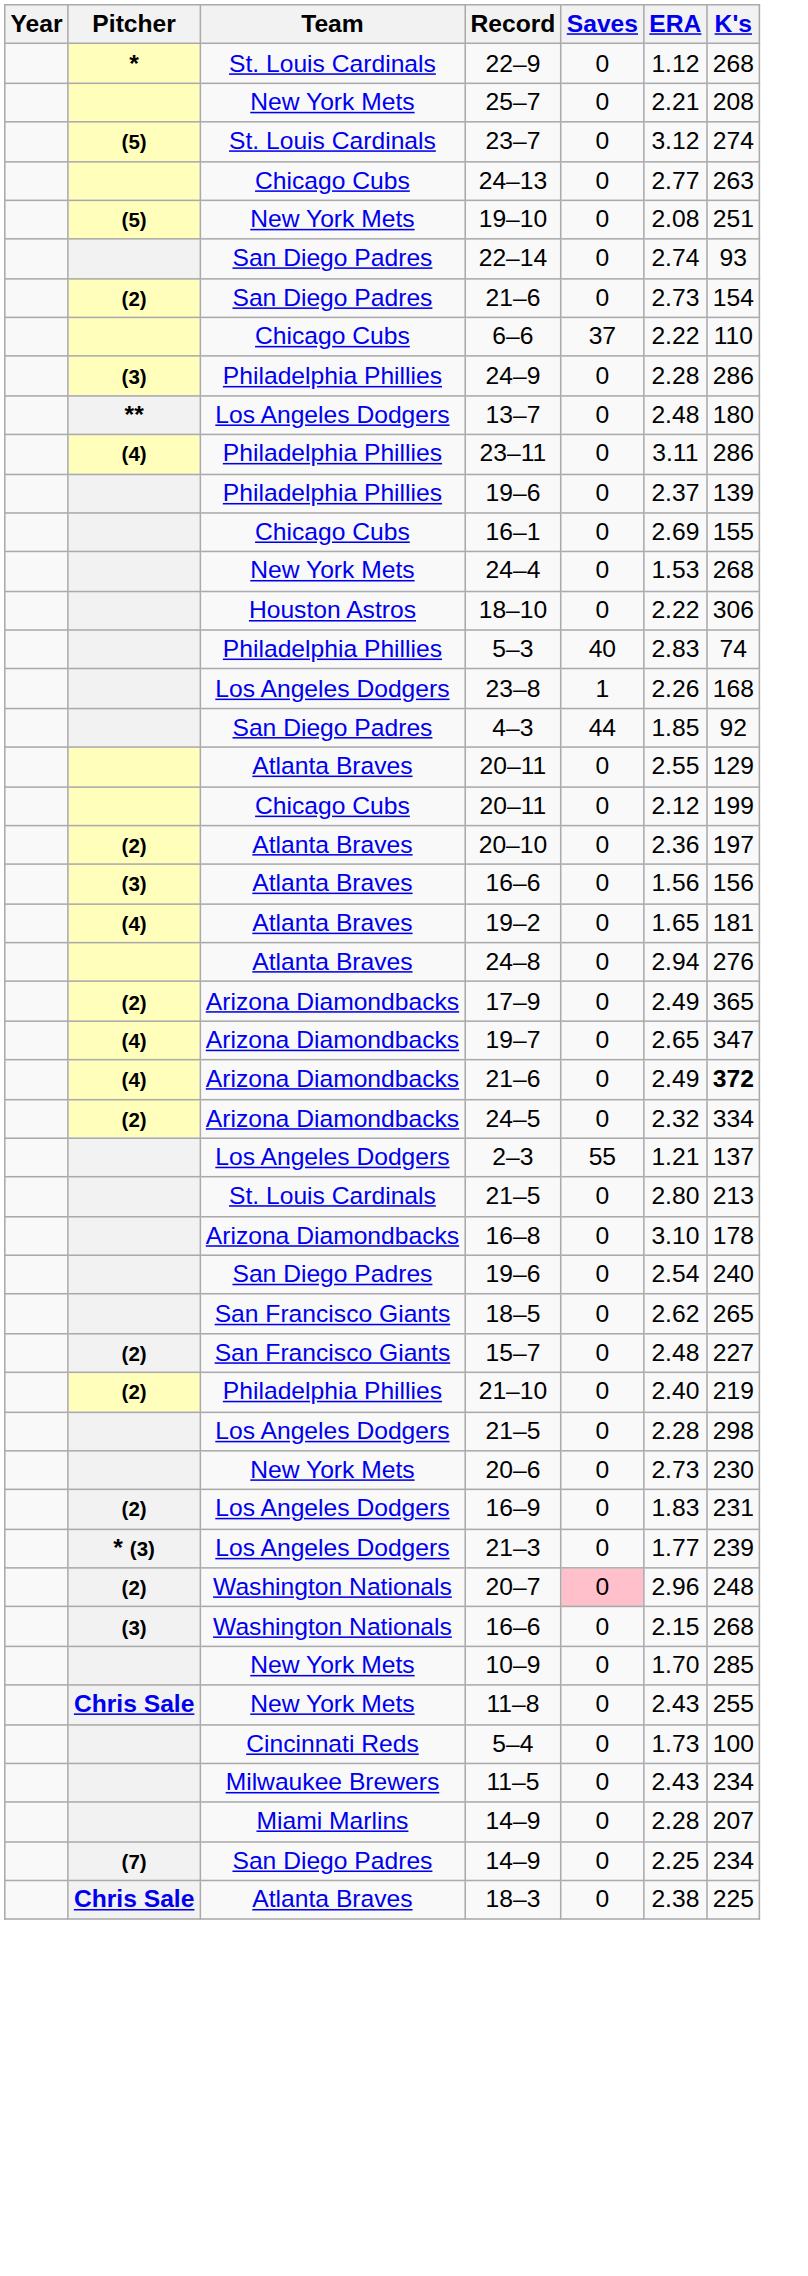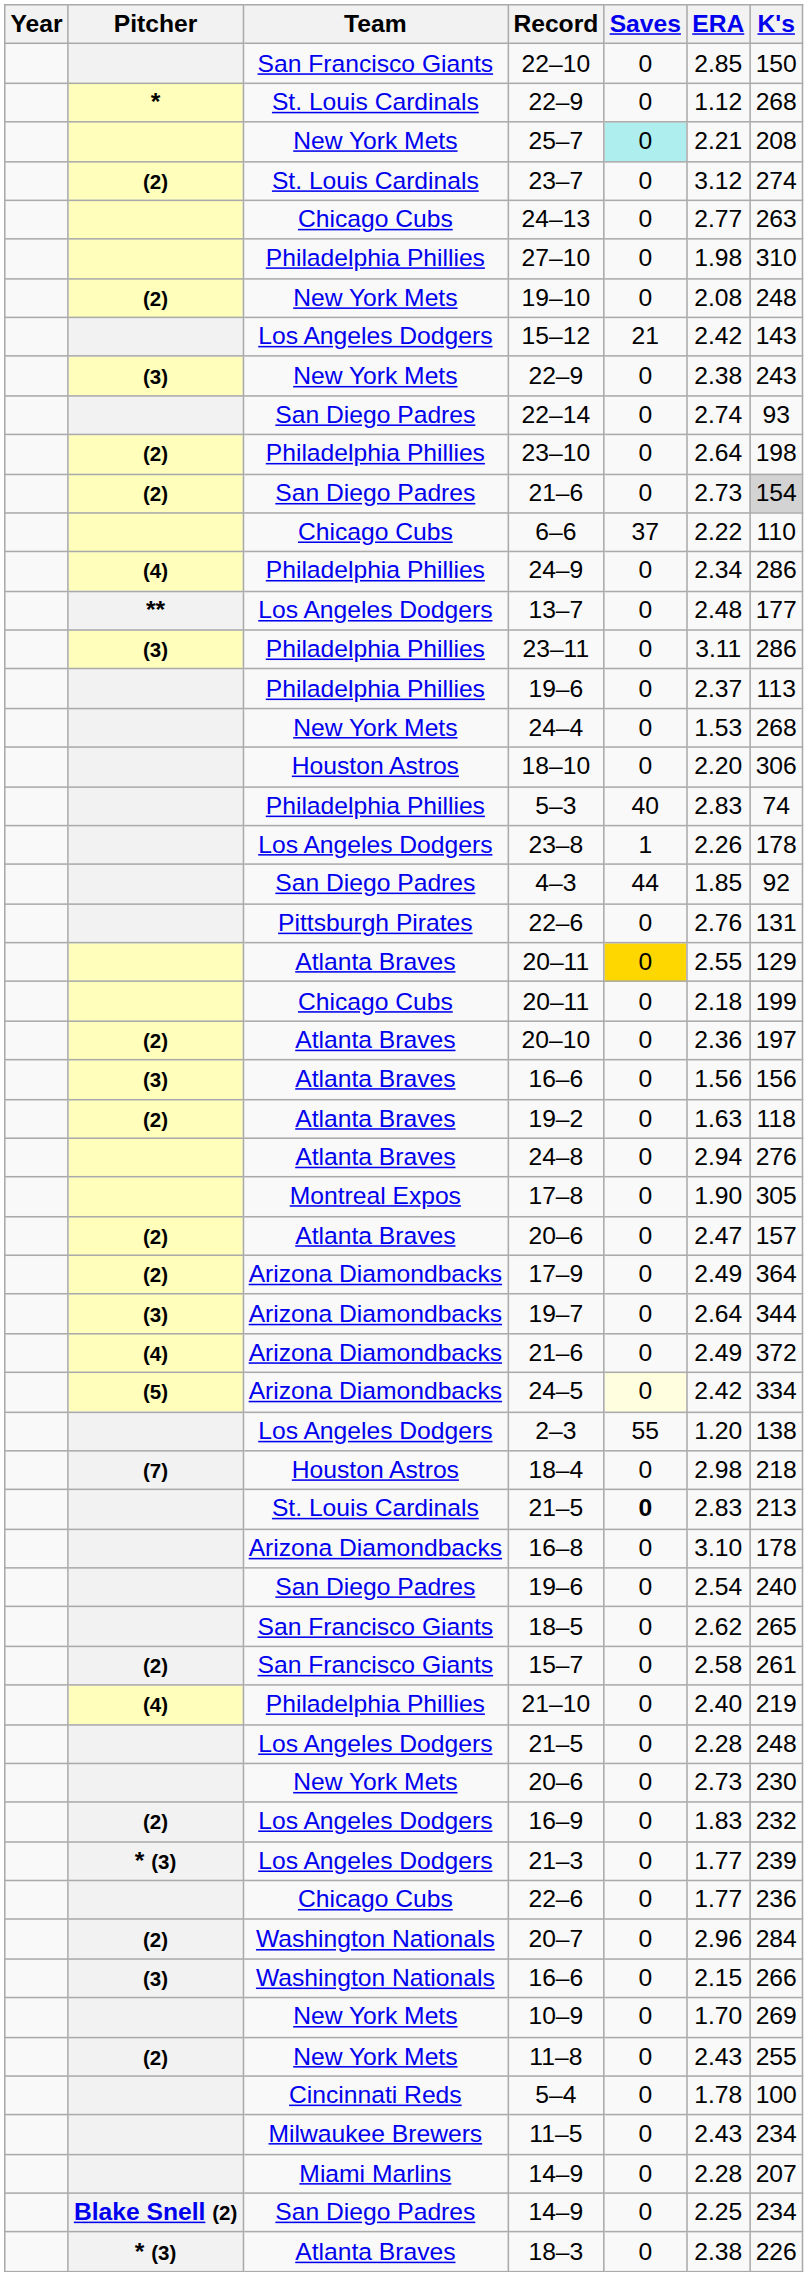 <table class="wikitable sortable plainrowheaders" style="text-align:center">
 <tr>
 <th scope="col">Year</th>
 <th scope="col">Pitcher</th>
 <th scope="col">Team</th>
 <th data-sort-type="number">Record</th>
 <th><a href='#'>Saves</a></th>
 <th><a href='#'>ERA</a></th>
 <th><a href='#'>K's</a></th>
+</tr>
+<tr>
+<td></td>
+<th scope="row" style="text-align:center"></th>
+<td><a href='#'>San Francisco Giants</a></td>
+<td>22–10</td>
+<td>0</td>
+<td>2.85</td>
+<td>150</td>
 </tr>
 <tr>
 <td></td>
 <th scope="row" style="text-align:center; background:#ffb;">*</th>
 <td><a href='#'>St. Louis Cardinals</a></td>
 <td>22–9</td>
 <td>0</td>
 <td>1.12</td>
 <td>268</td>
 </tr>
 <tr>
 <td></td>
 <th scope="row" style="text-align:center; background:#ffb;"></th>
 <td><a href='#'>New York Mets</a></td>
 <td>25–7</td>
-<td>0</td>
+<td style="background: paleturquoise;">0</td>
 <td>2.21</td>
 <td>208</td>
 </tr>
 <tr>
 <td></td>
-<th scope="row" style="text-align:center; background:#ffb;"> <small>(5)</small></th>
+<th scope="row" style="text-align:center; background:#ffb;"> <small>(2)</small></th>
 <td><a href='#'>St. Louis Cardinals</a></td>
 <td>23–7</td>
 <td>0</td>
 <td>3.12</td>
 <td>274</td>
 </tr>
 <tr>
 <td></td>
 <th scope="row" style="text-align:center; background:#ffb;"></th>
 <td><a href='#'>Chicago Cubs</a></td>
 <td>24–13</td>
 <td>0</td>
 <td>2.77</td>
 <td>263</td>
 </tr>
 <tr>
 <td></td>
-<th scope="row" style="text-align:center; background:#ffb;"> <small>(5)</small></th>
+<th scope="row" style="text-align:center; background:#ffb;"></th>
+<td><a href='#'>Philadelphia Phillies</a></td>
+<td>27–10</td>
+<td>0</td>
+<td>1.98</td>
+<td>310</td>
+</tr>
+<tr>
+<td></td>
+<th scope="row" style="text-align:center; background:#ffb;"> <small>(2)</small></th>
 <td><a href='#'>New York Mets</a></td>
 <td>19–10</td>
 <td>0</td>
 <td>2.08</td>
-<td>251</td>
+<td>248</td>
+</tr>
+<tr>
+<td></td>
+<th scope="row" style="text-align:center"></th>
+<td><a href='#'>Los Angeles Dodgers</a></td>
+<td>15–12</td>
+<td>21</td>
+<td>2.42</td>
+<td>143</td>
+</tr>
+<tr>
+<td></td>
+<th scope="row" style="text-align:center; background:#ffb;"> <small>(3)</small></th>
+<td><a href='#'>New York Mets</a></td>
+<td>22–9</td>
+<td>0</td>
+<td>2.38</td>
+<td>243</td>
 </tr>
 <tr>
 <td></td>
 <th scope="row" style="text-align:center"></th>
 <td><a href='#'>San Diego Padres</a></td>
 <td>22–14</td>
 <td>0</td>
 <td>2.74</td>
 <td>93</td>
 </tr>
 <tr>
 <td></td>
 <th scope="row" style="text-align:center; background:#ffb;"> <small>(2)</small></th>
+<td><a href='#'>Philadelphia Phillies</a></td>
+<td>23–10</td>
+<td>0</td>
+<td>2.64</td>
+<td>198</td>
+</tr>
+<tr>
+<td></td>
+<th scope="row" style="text-align:center; background:#ffb;"> <small>(2)</small></th>
 <td><a href='#'>San Diego Padres</a></td>
 <td>21–6</td>
 <td>0</td>
 <td>2.73</td>
-<td>154</td>
+<td style="background: lightgrey;">154</td>
 </tr>
 <tr>
 <td></td>
 <th scope="row" style="text-align:center; background:#ffb;"></th>
 <td><a href='#'>Chicago Cubs</a></td>
 <td>6–6</td>
 <td>37</td>
 <td>2.22</td>
 <td>110</td>
 </tr>
 <tr>
 <td></td>
-<th scope="row" style="text-align:center; background:#ffb;"> <small>(3)</small></th>
+<th scope="row" style="text-align:center; background:#ffb;"> <small>(4)</small></th>
 <td><a href='#'>Philadelphia Phillies</a></td>
 <td>24–9</td>
 <td>0</td>
-<td>2.28</td>
+<td>2.34</td>
 <td>286</td>
 </tr>
 <tr>
 <td></td>
 <th scope="row" style="text-align:center">**</th>
 <td><a href='#'>Los Angeles Dodgers</a></td>
 <td>13–7</td>
 <td>0</td>
 <td>2.48</td>
-<td>180</td>
+<td>177</td>
 </tr>
 <tr>
 <td></td>
-<th scope="row" style="text-align:center; background:#ffb;"> <small>(4)</small></th>
+<th scope="row" style="text-align:center; background:#ffb;"> <small>(3)</small></th>
 <td><a href='#'>Philadelphia Phillies</a></td>
 <td>23–11</td>
 <td>0</td>
 <td>3.11</td>
 <td>286</td>
 </tr>
 <tr>
 <td></td>
 <th scope="row" style="text-align:center"></th>
 <td><a href='#'>Philadelphia Phillies</a></td>
 <td>19–6</td>
 <td>0</td>
 <td>2.37</td>
-<td>139</td>
-</tr>
-<tr>
-<td></td>
-<th scope="row" style="text-align:center"></th>
-<td><a href='#'>Chicago Cubs</a></td>
-<td>16–1</td>
-<td>0</td>
-<td>2.69</td>
-<td>155</td>
+<td>113</td>
 </tr>
 <tr>
 <td></td>
 <th scope="row" style="text-align:center"></th>
 <td><a href='#'>New York Mets</a></td>
 <td>24–4</td>
 <td>0</td>
 <td>1.53</td>
 <td>268</td>
 </tr>
 <tr>
 <td></td>
 <th scope="row" style="text-align:center"></th>
 <td><a href='#'>Houston Astros</a></td>
 <td>18–10</td>
 <td>0</td>
-<td>2.22</td>
+<td>2.20</td>
 <td>306</td>
 </tr>
 <tr>
 <td></td>
 <th scope="row" style="text-align:center"></th>
 <td><a href='#'>Philadelphia Phillies</a></td>
 <td>5–3</td>
 <td>40</td>
 <td>2.83</td>
 <td>74</td>
 </tr>
 <tr>
 <td></td>
 <th scope="row" style="text-align:center"></th>
 <td><a href='#'>Los Angeles Dodgers</a></td>
 <td>23–8</td>
 <td>1</td>
 <td>2.26</td>
-<td>168</td>
+<td>178</td>
 </tr>
 <tr>
 <td></td>
 <th scope="row" style="text-align:center"></th>
 <td><a href='#'>San Diego Padres</a></td>
 <td>4–3</td>
 <td>44</td>
 <td>1.85</td>
 <td>92</td>
 </tr>
 <tr>
 <td></td>
+<th scope="row" style="text-align:center"></th>
+<td><a href='#'>Pittsburgh Pirates</a></td>
+<td>22–6</td>
+<td>0</td>
+<td>2.76</td>
+<td>131</td>
+</tr>
+<tr>
+<td></td>
 <th scope="row" style="text-align:center; background:#ffb;"></th>
 <td><a href='#'>Atlanta Braves</a></td>
 <td>20–11</td>
-<td>0</td>
+<td style="background: gold;">0</td>
 <td>2.55</td>
 <td>129</td>
 </tr>
 <tr>
 <td></td>
 <th scope="row" style="text-align:center; background:#ffb;"></th>
 <td><a href='#'>Chicago Cubs</a></td>
 <td>20–11</td>
 <td>0</td>
-<td>2.12</td>
+<td>2.18</td>
 <td>199</td>
 </tr>
 <tr>
 <td></td>
 <th scope="row" style="text-align:center; background:#ffb;"> <small>(2)</small></th>
 <td><a href='#'>Atlanta Braves</a></td>
 <td>20–10</td>
 <td>0</td>
 <td>2.36</td>
 <td>197</td>
 </tr>
 <tr>
 <td></td>
 <th scope="row" style="text-align:center; background:#ffb;"> <small>(3)</small></th>
 <td><a href='#'>Atlanta Braves</a></td>
 <td>16–6</td>
 <td>0</td>
 <td>1.56</td>
 <td>156</td>
 </tr>
 <tr>
 <td></td>
-<th scope="row" style="text-align:center; background:#ffb;"> <small>(4)</small></th>
+<th scope="row" style="text-align:center; background:#ffb;"> <small>(2)</small></th>
 <td><a href='#'>Atlanta Braves</a></td>
 <td>19–2</td>
 <td>0</td>
-<td>1.65</td>
-<td>181</td>
+<td>1.63</td>
+<td>118</td>
 </tr>
 <tr>
 <td></td>
 <th scope="row" style="text-align:center; background:#ffb;"></th>
 <td><a href='#'>Atlanta Braves</a></td>
 <td>24–8</td>
 <td>0</td>
 <td>2.94</td>
 <td>276</td>
 </tr>
 <tr>
 <td></td>
+<th scope="row" style="text-align:center; background:#ffb;"></th>
+<td><a href='#'>Montreal Expos</a></td>
+<td>17–8</td>
+<td>0</td>
+<td>1.90</td>
+<td>305</td>
+</tr>
+<tr>
+<td></td>
+<th scope="row" style="text-align:center; background:#ffb;"> <small>(2)</small></th>
+<td><a href='#'>Atlanta Braves</a></td>
+<td>20–6</td>
+<td>0</td>
+<td>2.47</td>
+<td>157</td>
+</tr>
+<tr>
+<td></td>
 <th scope="row" style="text-align:center; background:#ffb;"> <small>(2)</small></th>
 <td><a href='#'>Arizona Diamondbacks</a></td>
 <td>17–9</td>
 <td>0</td>
 <td>2.49</td>
-<td>365</td>
+<td>364</td>
 </tr>
 <tr>
 <td></td>
-<th scope="row" style="text-align:center; background:#ffb;"> <small>(4)</small></th>
+<th scope="row" style="text-align:center; background:#ffb;"> <small>(3)</small></th>
 <td><a href='#'>Arizona Diamondbacks</a></td>
 <td>19–7</td>
 <td>0</td>
-<td>2.65</td>
-<td>347</td>
+<td>2.64</td>
+<td>344</td>
 </tr>
 <tr>
 <td></td>
 <th scope="row" style="text-align:center; background:#ffb;"> <small>(4)</small></th>
 <td><a href='#'>Arizona Diamondbacks</a></td>
 <td>21–6</td>
 <td>0</td>
 <td>2.49</td>
-<td><strong>372</strong></td>
+<td>372</td>
 </tr>
 <tr>
 <td></td>
-<th scope="row" style="text-align:center; background:#ffb;"> <small>(2)</small></th>
+<th scope="row" style="text-align:center; background:#ffb;"> <small>(5)</small></th>
 <td><a href='#'>Arizona Diamondbacks</a></td>
 <td>24–5</td>
-<td>0</td>
-<td>2.32</td>
+<td style="background: lightyellow;">0</td>
+<td>2.42</td>
 <td>334</td>
 </tr>
 <tr>
 <td></td>
 <th scope="row" style="text-align:center"></th>
 <td><a href='#'>Los Angeles Dodgers</a></td>
 <td>2–3</td>
 <td>55</td>
-<td>1.21</td>
-<td>137</td>
+<td>1.20</td>
+<td>138</td>
+</tr>
+<tr>
+<td></td>
+<th scope="row" style="text-align:center"> <small>(7)</small></th>
+<td><a href='#'>Houston Astros</a></td>
+<td>18–4</td>
+<td>0</td>
+<td>2.98</td>
+<td>218</td>
 </tr>
 <tr>
 <td></td>
 <th scope="row" style="text-align:center"></th>
 <td><a href='#'>St. Louis Cardinals</a></td>
 <td>21–5</td>
-<td>0</td>
-<td>2.80</td>
+<td><strong>0</strong></td>
+<td>2.83</td>
 <td>213</td>
 </tr>
 <tr>
 <td></td>
 <th scope="row" style="text-align:center"></th>
 <td><a href='#'>Arizona Diamondbacks</a></td>
 <td>16–8</td>
 <td>0</td>
 <td>3.10</td>
 <td>178</td>
 </tr>
 <tr>
 <td></td>
 <th scope="row" style="text-align:center"></th>
 <td><a href='#'>San Diego Padres</a></td>
 <td>19–6</td>
 <td>0</td>
 <td>2.54</td>
 <td>240</td>
 </tr>
 <tr>
 <td></td>
 <th scope="row" style="text-align:center"></th>
 <td><a href='#'>San Francisco Giants</a></td>
 <td>18–5</td>
 <td>0</td>
 <td>2.62</td>
 <td>265</td>
 </tr>
 <tr>
 <td></td>
 <th scope="row" style="text-align:center"> <small>(2)</small></th>
 <td><a href='#'>San Francisco Giants</a></td>
 <td>15–7</td>
 <td>0</td>
-<td>2.48</td>
-<td>227</td>
+<td>2.58</td>
+<td>261</td>
 </tr>
 <tr>
 <td></td>
-<th scope="row" style="text-align:center; background:#ffb;"> <small>(2)</small></th>
+<th scope="row" style="text-align:center; background:#ffb;"> <small>(4)</small></th>
 <td><a href='#'>Philadelphia Phillies</a></td>
 <td>21–10</td>
 <td>0</td>
 <td>2.40</td>
 <td>219</td>
 </tr>
 <tr>
 <td></td>
 <th scope="row" style="text-align:center"></th>
 <td><a href='#'>Los Angeles Dodgers</a></td>
 <td>21–5</td>
 <td>0</td>
 <td>2.28</td>
-<td>298</td>
+<td>248</td>
 </tr>
 <tr>
 <td></td>
 <th scope="row" style="text-align:center"></th>
 <td><a href='#'>New York Mets</a></td>
 <td>20–6</td>
 <td>0</td>
 <td>2.73</td>
 <td>230</td>
 </tr>
 <tr>
 <td></td>
 <th scope="row" style="text-align:center"> <small>(2)</small></th>
 <td><a href='#'>Los Angeles Dodgers</a></td>
 <td>16–9</td>
 <td>0</td>
 <td>1.83</td>
-<td>231</td>
+<td>232</td>
 </tr>
 <tr>
 <td></td>
 <th scope="row" style="text-align:center">* <small>(3)</small></th>
 <td><a href='#'>Los Angeles Dodgers</a></td>
 <td>21–3</td>
 <td>0</td>
 <td>1.77</td>
 <td>239</td>
 </tr>
 <tr>
 <td></td>
+<th scope="row" style="text-align:center"></th>
+<td><a href='#'>Chicago Cubs</a></td>
+<td>22–6</td>
+<td>0</td>
+<td>1.77</td>
+<td>236</td>
+</tr>
+<tr>
+<td></td>
 <th scope="row" style="text-align:center"> <small>(2)</small></th>
 <td><a href='#'>Washington Nationals</a></td>
 <td>20–7</td>
-<td style="background: pink;">0</td>
+<td>0</td>
 <td>2.96</td>
-<td>248</td>
+<td>284</td>
 </tr>
 <tr>
 <td></td>
 <th scope="row" style="text-align:center"> <small>(3)</small></th>
 <td><a href='#'>Washington Nationals</a></td>
 <td>16–6</td>
 <td>0</td>
 <td>2.15</td>
-<td>268</td>
+<td>266</td>
 </tr>
 <tr>
 <td></td>
 <th scope="row" style="text-align:center"></th>
 <td><a href='#'>New York Mets</a></td>
 <td>10–9</td>
 <td>0</td>
 <td>1.70</td>
-<td>285</td>
+<td>269</td>
 </tr>
 <tr>
 <td></td>
-<th scope="row" style="text-align:center"><a href='#'>Chris Sale</a></th>
+<th scope="row" style="text-align:center"> <small>(2)</small></th>
 <td><a href='#'>New York Mets</a></td>
 <td>11–8</td>
 <td>0</td>
 <td>2.43</td>
 <td>255</td>
 </tr>
 <tr>
 <td></td>
 <th scope="row" style="text-align:center"></th>
 <td><a href='#'>Cincinnati Reds</a></td>
 <td>5–4</td>
 <td>0</td>
-<td>1.73</td>
+<td>1.78</td>
 <td>100</td>
 </tr>
 <tr>
 <td></td>
 <th scope="row" style="text-align:center"></th>
 <td><a href='#'>Milwaukee Brewers</a></td>
 <td>11–5</td>
 <td>0</td>
 <td>2.43</td>
 <td>234</td>
 </tr>
 <tr>
 <td></td>
 <th scope="row" style="text-align:center"></th>
 <td><a href='#'>Miami Marlins</a></td>
 <td>14–9</td>
 <td>0</td>
 <td>2.28</td>
 <td>207</td>
 </tr>
 <tr>
 <td></td>
-<th scope="row" style="text-align:center"> <small>(7)</small></th>
+<th scope="row" style="text-align:center"><a href='#'>Blake Snell</a> <small>(2)</small></th>
 <td><a href='#'>San Diego Padres</a></td>
 <td>14–9</td>
 <td>0</td>
 <td>2.25</td>
 <td>234</td>
 </tr>
 <tr>
 <td></td>
-<th scope="row" style="text-align:center"><a href='#'>Chris Sale</a></th>
+<th scope="row" style="text-align:center">* <small>(3)</small></th>
 <td><a href='#'>Atlanta Braves</a></td>
 <td>18–3</td>
 <td>0</td>
 <td>2.38</td>
-<td>225</td>
+<td>226</td>
 </tr>
 </table>
